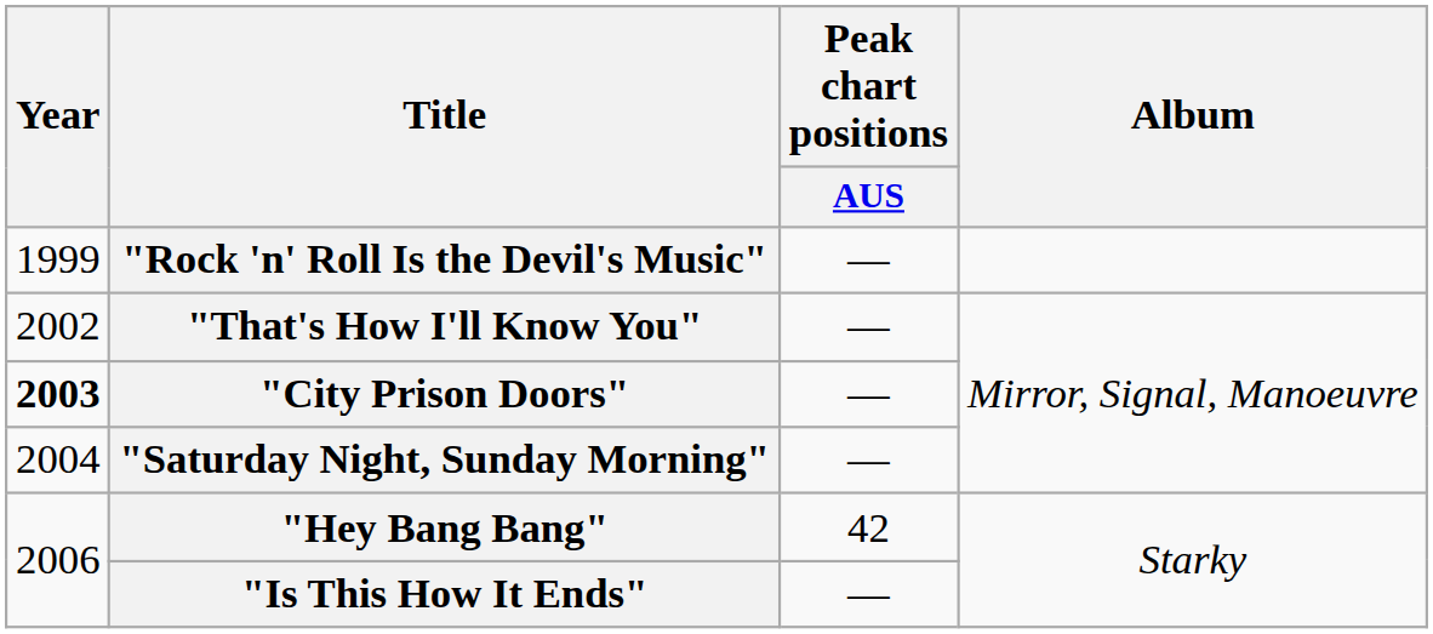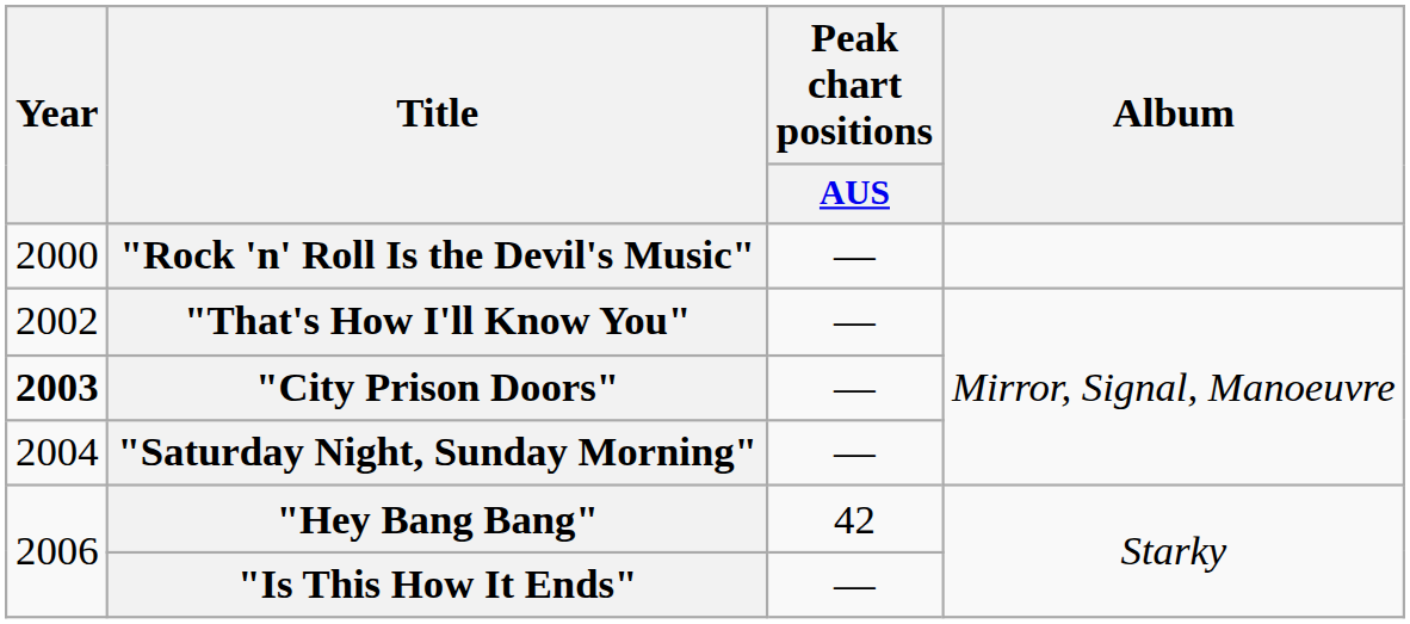 <table class="wikitable plainrowheaders" style="text-align:center;">
 <tr>
 <th scope="col" rowspan="2">Year</th>
 <th scope="col" rowspan="2">Title</th>
 <th scope="col" colspan="1">Peak chart positions</th>
 <th scope="col" rowspan="2">Album</th>
 </tr>
 <tr>
 <th scope="col" style="width:3em;font-size:85%;"><a href='#'>AUS</a><br></th>
 </tr>
 <tr>
-<td>1999</td>
+<td>2000</td>
 <th scope="row">"Rock 'n' Roll Is the Devil's Music"</th>
 <td>—</td>
 <td></td>
 </tr>
 <tr>
 <td>2002</td>
 <th scope="row">"That's How I'll Know You"</th>
 <td>—</td>
 <td rowspan="3"><em>Mirror, Signal, Manoeuvre</em></td>
 </tr>
 <tr>
 <td><strong>2003</strong></td>
 <th scope="row">"City Prison Doors"</th>
 <td>—</td>
 </tr>
 <tr>
 <td>2004</td>
 <th scope="row">"Saturday Night, Sunday Morning"</th>
 <td>—</td>
 </tr>
 <tr>
 <td rowspan="2">2006</td>
 <th scope="row">"Hey Bang Bang"</th>
 <td>42</td>
 <td rowspan="2"><em>Starky</em></td>
 </tr>
 <tr>
 <th scope="row">"Is This How It Ends"</th>
 <td>—</td>
 </tr>
 </table>
